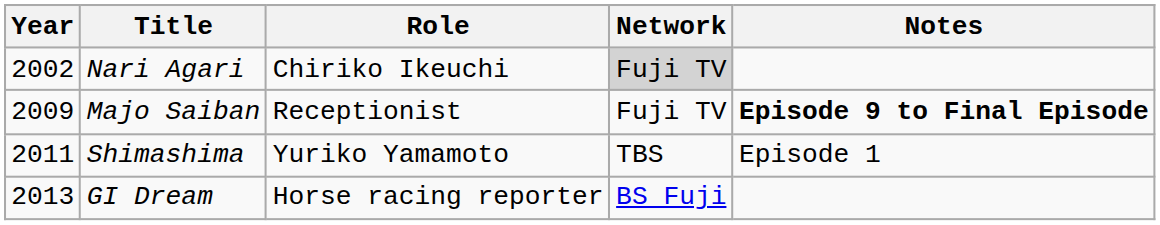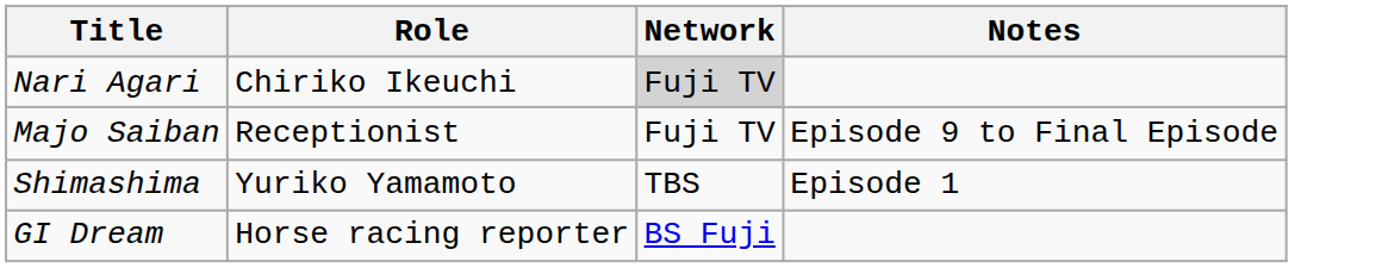 <table class="wikitable">
 <tr>
-<th>Year</th>
 <th>Title</th>
 <th>Role</th>
 <th>Network</th>
 <th>Notes</th>
 </tr>
 <tr>
-<td>2002</td>
 <td><em>Nari Agari</em></td>
 <td>Chiriko Ikeuchi</td>
 <td style="background: lightgrey;">Fuji TV</td>
 <td></td>
 </tr>
 <tr>
-<td>2009</td>
 <td><em>Majo Saiban</em></td>
 <td>Receptionist</td>
 <td>Fuji TV</td>
-<td><strong>Episode 9 to Final Episode</strong></td>
+<td>Episode 9 to Final Episode</td>
 </tr>
 <tr>
-<td>2011</td>
 <td><em>Shimashima</em></td>
 <td>Yuriko Yamamoto</td>
 <td>TBS</td>
 <td>Episode 1</td>
 </tr>
 <tr>
-<td>2013</td>
 <td><em>GI Dream</em></td>
 <td>Horse racing reporter</td>
 <td><a href='#'>BS Fuji</a></td>
 <td></td>
 </tr>
 </table>
